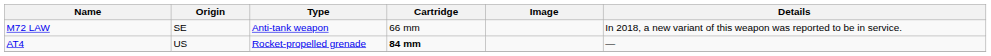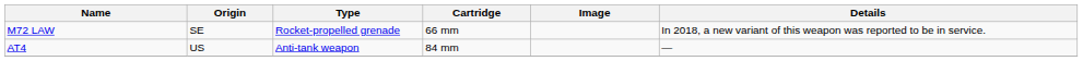 <table class="wikitable" border="0" style="width:100%">
 <tr>
 <th style="text-align: center; width:17%;">Name</th>
 <th style="text-align: center; width:8%;">Origin</th>
 <th style="text-align: center; width:14%;">Type</th>
 <th style="text-align: center; width:10%;">Cartridge</th>
 <th style="text-align: center; width:12%;">Image</th>
 <th style="text-align: center; width:44%;">Details</th>
 </tr>
 <tr>
 <td><a href='#'>M72 LAW</a></td>
 <td> SE</td>
-<td><a href='#'>Anti-tank weapon</a></td>
+<td><a href='#'>Rocket-propelled grenade</a></td>
 <td>66 mm</td>
 <td></td>
 <td>In 2018, a new variant of this weapon was reported to be in service.</td>
 </tr>
 <tr>
 <td><a href='#'>AT4</a></td>
 <td> US</td>
-<td><a href='#'>Rocket-propelled grenade</a></td>
-<td><strong>84 mm</strong></td>
+<td><a href='#'>Anti-tank weapon</a></td>
+<td>84 mm</td>
 <td></td>
 <td>—</td>
 </tr>
 <tr>
 </tr>
 </table>
